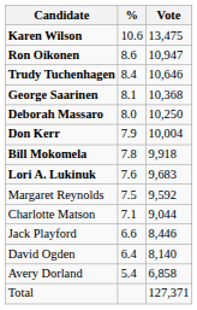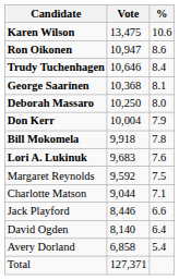 <table class="wikitable">
 <tr>
 <th bgcolor="#DDDDFF">Candidate</th>
+<th bgcolor="#DDDDFF">Vote</th>
 <th bgcolor="#DDDDFF">%</th>
-<th bgcolor="#DDDDFF">Vote</th>
 </tr>
 <tr>
 <td><strong>Karen Wilson</strong></td>
+<td>13,475</td>
 <td>10.6</td>
-<td>13,475</td>
 </tr>
 <tr>
 <td><strong>Ron Oikonen</strong></td>
+<td>10,947</td>
 <td>8.6</td>
-<td>10,947</td>
 </tr>
 <tr>
 <td><strong>Trudy Tuchenhagen</strong></td>
+<td>10,646</td>
 <td>8.4</td>
-<td>10,646</td>
 </tr>
 <tr>
 <td><strong>George Saarinen</strong></td>
+<td>10,368</td>
 <td>8.1</td>
-<td>10,368</td>
 </tr>
 <tr>
 <td><strong>Deborah Massaro</strong></td>
+<td>10,250</td>
 <td>8.0</td>
-<td>10,250</td>
 </tr>
 <tr>
 <td><strong>Don Kerr</strong></td>
+<td>10,004</td>
 <td>7.9</td>
-<td>10,004</td>
 </tr>
 <tr>
 <td><strong>Bill Mokomela</strong></td>
+<td>9,918</td>
 <td>7.8</td>
-<td>9,918</td>
 </tr>
 <tr>
 <td><strong>Lori A. Lukinuk</strong></td>
+<td>9,683</td>
 <td>7.6</td>
-<td>9,683</td>
 </tr>
 <tr>
 <td>Margaret Reynolds</td>
+<td>9,592</td>
 <td>7.5</td>
-<td>9,592</td>
 </tr>
 <tr>
 <td>Charlotte Matson</td>
+<td>9,044</td>
 <td>7.1</td>
-<td>9,044</td>
 </tr>
 <tr>
 <td>Jack Playford</td>
+<td>8,446</td>
 <td>6.6</td>
-<td>8,446</td>
 </tr>
 <tr>
 <td>David Ogden</td>
+<td>8,140</td>
 <td>6.4</td>
-<td>8,140</td>
 </tr>
 <tr>
 <td>Avery Dorland</td>
+<td>6,858</td>
 <td>5.4</td>
-<td>6,858</td>
 </tr>
 <tr>
 <td>Total</td>
+<td>127,371</td>
 <td></td>
-<td>127,371</td>
 </tr>
 </table>
